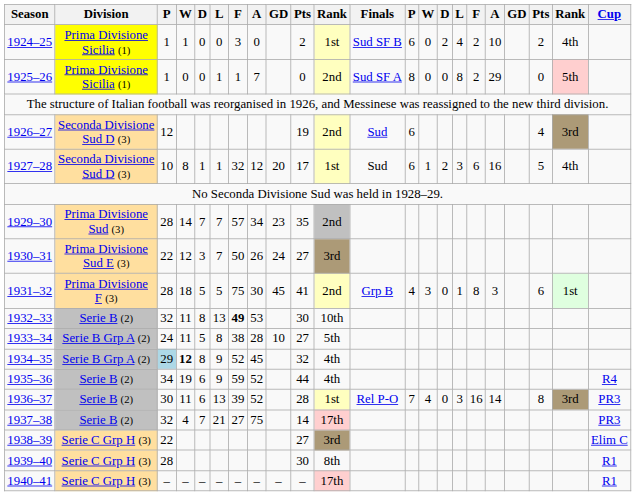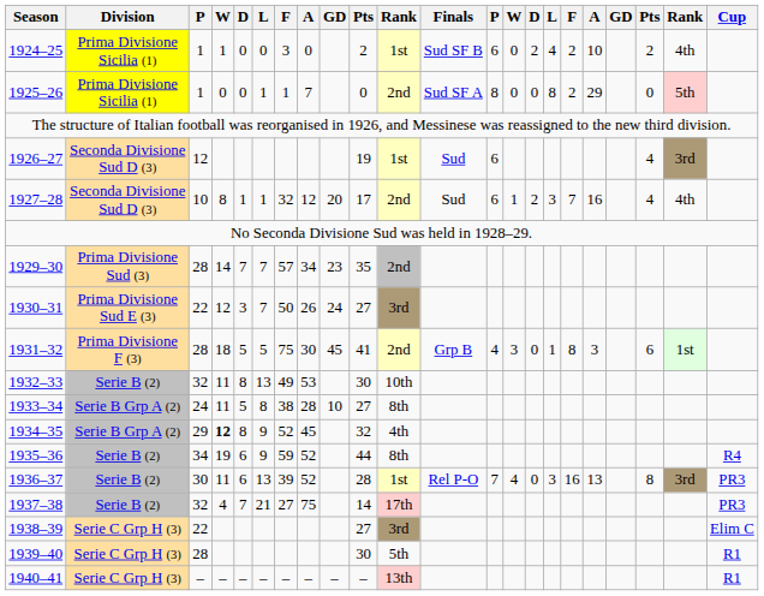 <table class="wikitable sortable" style="text-align:center;">
 <tr>
 <th>Season</th>
 <th class="unsortable">Division</th>
 <th>P</th>
 <th>W</th>
 <th>D</th>
 <th>L</th>
 <th>F</th>
 <th>A</th>
 <th>GD</th>
 <th>Pts</th>
 <th>Rank</th>
 <th>Finals</th>
 <th>P</th>
 <th>W</th>
 <th>D</th>
 <th>L</th>
 <th>F</th>
 <th>A</th>
 <th>GD</th>
 <th>Pts</th>
 <th>Rank</th>
 <th><a href='#'>Cup</a></th>
 </tr>
 <tr>
 <td><a href='#'>1924–25</a></td>
 <td bgcolor="yellow"><a href='#'>Prima Divisione<br>Sicilia</a> <small>(1)</small></td>
 <td>1</td>
 <td>1</td>
 <td>0</td>
 <td>0</td>
 <td>3</td>
 <td>0</td>
 <td></td>
 <td>2</td>
 <td bgcolor="#FFFFBF">1st</td>
 <td><a href='#'>Sud SF B</a></td>
 <td>6</td>
 <td>0</td>
 <td>2</td>
 <td>4</td>
 <td>2</td>
 <td>10</td>
 <td></td>
 <td>2</td>
 <td>4th</td>
 <td></td>
 </tr>
 <tr>
 <td><a href='#'>1925–26</a></td>
 <td bgcolor="yellow"><a href='#'>Prima Divisione<br>Sicilia</a> <small>(1)</small></td>
 <td>1</td>
 <td>0</td>
 <td>0</td>
 <td>1</td>
 <td>1</td>
 <td>7</td>
 <td></td>
 <td>0</td>
 <td bgcolor="#FFFFBF">2nd</td>
 <td><a href='#'>Sud SF A</a></td>
 <td>8</td>
 <td>0</td>
 <td>0</td>
 <td>8</td>
 <td>2</td>
 <td>29</td>
 <td></td>
 <td>0</td>
 <td bgcolor="#FFCFCF">5th</td>
 <td></td>
 </tr>
 <tr>
 <td colspan="22">The structure of Italian football was reorganised in 1926, and Messinese was reassigned to the new third division.</td>
 </tr>
 <tr>
 <td><a href='#'>1926–27</a></td>
 <td bgcolor="#FFDF9F"><a href='#'>Seconda Divisione<br>Sud D</a> <small>(3)</small></td>
 <td>12</td>
 <td></td>
 <td></td>
 <td></td>
 <td></td>
 <td></td>
 <td></td>
 <td>19</td>
-<td bgcolor="#FFFFBF">2nd</td>
+<td bgcolor="#FFFFBF">1st</td>
 <td><a href='#'>Sud</a></td>
 <td>6</td>
 <td></td>
 <td></td>
 <td></td>
 <td></td>
 <td></td>
 <td></td>
 <td>4</td>
 <td bgcolor="#AC9A77">3rd</td>
 <td></td>
 </tr>
 <tr>
 <td><a href='#'>1927–28</a></td>
 <td bgcolor="#FFDF9F"><a href='#'>Seconda Divisione<br>Sud D</a> <small>(3)</small></td>
 <td>10</td>
 <td>8</td>
 <td>1</td>
 <td>1</td>
 <td>32</td>
 <td>12</td>
 <td>20</td>
 <td>17</td>
-<td bgcolor="#FFFFBF">1st</td>
+<td bgcolor="#FFFFBF">2nd</td>
 <td>Sud</td>
 <td>6</td>
 <td>1</td>
 <td>2</td>
 <td>3</td>
-<td>6</td>
+<td>7</td>
 <td>16</td>
 <td></td>
-<td>5</td>
+<td>4</td>
 <td>4th</td>
 <td></td>
 </tr>
 <tr>
 <td colspan="22">No Seconda Divisione Sud was held in 1928–29.</td>
 </tr>
 <tr>
 <td><a href='#'>1929–30</a></td>
 <td bgcolor="#FFDF9F"><a href='#'>Prima Divisione<br>Sud</a> <small>(3)</small></td>
 <td>28</td>
 <td>14</td>
 <td>7</td>
 <td>7</td>
 <td>57</td>
 <td>34</td>
 <td>23</td>
 <td>35</td>
 <td bgcolor="#C0C0C0">2nd</td>
 <td></td>
 <td></td>
 <td></td>
 <td></td>
 <td></td>
 <td></td>
 <td></td>
 <td></td>
 <td></td>
 <td></td>
 <td></td>
 </tr>
 <tr>
 <td><a href='#'>1930–31</a></td>
 <td bgcolor="#FFDF9F"><a href='#'>Prima Divisione<br>Sud E</a> <small>(3)</small></td>
 <td>22</td>
 <td>12</td>
 <td>3</td>
 <td>7</td>
 <td>50</td>
 <td>26</td>
 <td>24</td>
 <td>27</td>
 <td bgcolor="#AC9A77">3rd</td>
 <td></td>
 <td></td>
 <td></td>
 <td></td>
 <td></td>
 <td></td>
 <td></td>
 <td></td>
 <td></td>
 <td></td>
 <td></td>
 </tr>
 <tr>
 <td><a href='#'>1931–32</a></td>
 <td bgcolor="#FFDF9F"><a href='#'>Prima Divisione<br>F</a> <small>(3)</small></td>
 <td>28</td>
 <td>18</td>
 <td>5</td>
 <td>5</td>
 <td>75</td>
 <td>30</td>
 <td>45</td>
 <td>41</td>
 <td bgcolor="#FFFFBF">2nd</td>
 <td><a href='#'>Grp B</a></td>
 <td>4</td>
 <td>3</td>
 <td>0</td>
 <td>1</td>
 <td>8</td>
 <td>3</td>
 <td></td>
 <td>6</td>
 <td bgcolor="#DFFFDF">1st</td>
 <td></td>
 </tr>
 <tr>
 <td><a href='#'>1932–33</a></td>
 <td bgcolor="silver"><a href='#'>Serie B</a> <small>(2)</small></td>
 <td>32</td>
 <td>11</td>
 <td>8</td>
 <td>13</td>
-<td><strong>49</strong></td>
+<td>49</td>
 <td>53</td>
 <td></td>
 <td>30</td>
 <td>10th</td>
 <td></td>
 <td></td>
 <td></td>
 <td></td>
 <td></td>
 <td></td>
 <td></td>
 <td></td>
 <td></td>
 <td></td>
 <td></td>
 </tr>
 <tr>
 <td><a href='#'>1933–34</a></td>
 <td bgcolor="silver"><a href='#'>Serie B Grp A</a> <small>(2)</small></td>
 <td>24</td>
 <td>11</td>
 <td>5</td>
 <td>8</td>
 <td>38</td>
 <td>28</td>
 <td>10</td>
 <td>27</td>
-<td>5th</td>
+<td>8th</td>
 <td></td>
 <td></td>
 <td></td>
 <td></td>
 <td></td>
 <td></td>
 <td></td>
 <td></td>
 <td></td>
 <td></td>
 <td></td>
 </tr>
 <tr>
 <td><a href='#'>1934–35</a></td>
 <td bgcolor="silver"><a href='#'>Serie B Grp A</a> <small>(2)</small></td>
-<td style="background: lightblue;">29</td>
+<td>29</td>
 <td><strong>12</strong></td>
 <td>8</td>
 <td>9</td>
 <td>52</td>
 <td>45</td>
 <td></td>
 <td>32</td>
 <td>4th</td>
 <td></td>
 <td></td>
 <td></td>
 <td></td>
 <td></td>
 <td></td>
 <td></td>
 <td></td>
 <td></td>
 <td></td>
 <td></td>
 </tr>
 <tr>
 <td><a href='#'>1935–36</a></td>
 <td bgcolor="silver"><a href='#'>Serie B</a> <small>(2)</small></td>
 <td>34</td>
 <td>19</td>
 <td>6</td>
 <td>9</td>
 <td>59</td>
 <td>52</td>
 <td></td>
 <td>44</td>
-<td>4th</td>
+<td>8th</td>
 <td></td>
 <td></td>
 <td></td>
 <td></td>
 <td></td>
 <td></td>
 <td></td>
 <td></td>
 <td></td>
 <td></td>
 <td><a href='#'>R4</a></td>
 </tr>
 <tr>
 <td><a href='#'>1936–37</a></td>
 <td bgcolor="silver"><a href='#'>Serie B</a> <small>(2)</small></td>
 <td>30</td>
 <td>11</td>
 <td>6</td>
 <td>13</td>
 <td>39</td>
 <td>52</td>
 <td></td>
 <td>28</td>
 <td bgcolor="#FFFFBF">1st</td>
 <td><a href='#'>Rel P-O</a></td>
 <td>7</td>
 <td>4</td>
 <td>0</td>
 <td>3</td>
 <td>16</td>
-<td>14</td>
+<td>13</td>
 <td></td>
 <td>8</td>
 <td bgcolor="#AC9A77">3rd</td>
 <td><a href='#'>PR3</a></td>
 </tr>
 <tr>
 <td><a href='#'>1937–38</a></td>
 <td bgcolor="silver"><a href='#'>Serie B</a> <small>(2)</small></td>
 <td>32</td>
 <td>4</td>
 <td>7</td>
 <td>21</td>
 <td>27</td>
 <td>75</td>
 <td></td>
 <td>14</td>
 <td bgcolor="#FFCFCF">17th</td>
 <td></td>
 <td></td>
 <td></td>
 <td></td>
 <td></td>
 <td></td>
 <td></td>
 <td></td>
 <td></td>
 <td></td>
 <td><a href='#'>PR3</a></td>
 </tr>
 <tr>
 <td><a href='#'>1938–39</a></td>
 <td bgcolor="#FFDF9F"><a href='#'>Serie C Grp H</a> <small>(3)</small></td>
 <td>22</td>
 <td></td>
 <td></td>
 <td></td>
 <td></td>
 <td></td>
 <td></td>
 <td>27</td>
 <td bgcolor="#AC9A77">3rd</td>
 <td></td>
 <td></td>
 <td></td>
 <td></td>
 <td></td>
 <td></td>
 <td></td>
 <td></td>
 <td></td>
 <td></td>
 <td><a href='#'>Elim C</a></td>
 </tr>
 <tr>
 <td><a href='#'>1939–40</a></td>
 <td bgcolor="#FFDF9F"><a href='#'>Serie C Grp H</a> <small>(3)</small></td>
 <td>28</td>
 <td></td>
 <td></td>
 <td></td>
 <td></td>
 <td></td>
 <td></td>
 <td>30</td>
-<td>8th</td>
+<td>5th</td>
 <td></td>
 <td></td>
 <td></td>
 <td></td>
 <td></td>
 <td></td>
 <td></td>
 <td></td>
 <td></td>
 <td></td>
 <td><a href='#'>R1</a></td>
 </tr>
 <tr>
 <td><a href='#'>1940–41</a></td>
 <td bgcolor="#FFDF9F"><a href='#'>Serie C Grp H</a> <small>(3)</small></td>
 <td>–</td>
 <td>–</td>
 <td>–</td>
 <td>–</td>
 <td>–</td>
 <td>–</td>
 <td>–</td>
 <td>–</td>
-<td bgcolor="#FFCFCF">17th</td>
+<td bgcolor="#FFCFCF">13th</td>
 <td></td>
 <td></td>
 <td></td>
 <td></td>
 <td></td>
 <td></td>
 <td></td>
 <td></td>
 <td></td>
 <td></td>
 <td><a href='#'>R1</a></td>
 </tr>
 </table>
